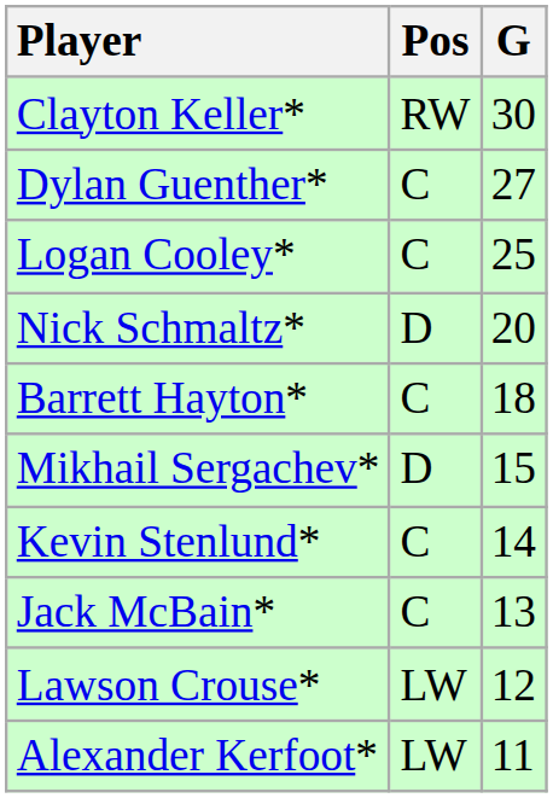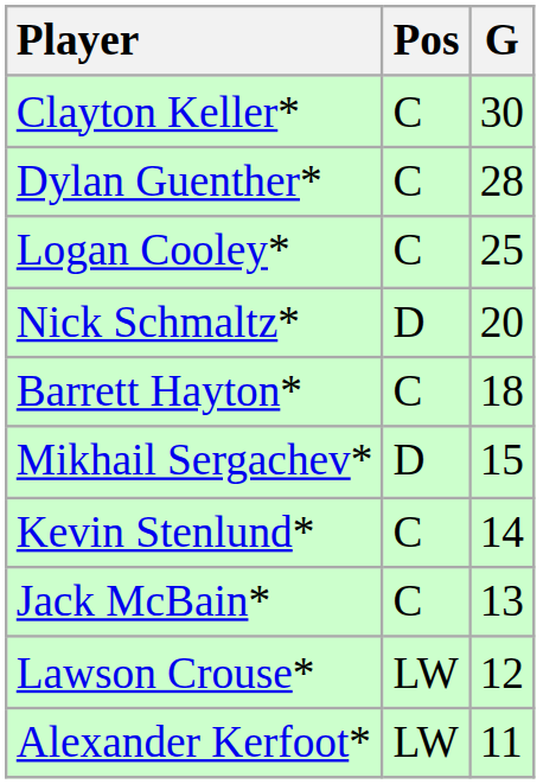 <table class="wikitable">
 <tr>
 <th style="text-align:left;">Player</th>
 <th>Pos</th>
 <th>G</th>
 </tr>
 <tr style="background:#cfc;">
 <td style="text-align:left;"><a href='#'>Clayton Keller</a>*</td>
-<td>RW</td>
+<td>C</td>
 <td>30</td>
 </tr>
 <tr style="background:#cfc;">
 <td style="text-align:left;"><a href='#'>Dylan Guenther</a>*</td>
 <td>C</td>
-<td>27</td>
+<td>28</td>
 </tr>
 <tr style="background:#cfc;">
 <td style="text-align:left;"><a href='#'>Logan Cooley</a>*</td>
 <td>C</td>
 <td>25</td>
 </tr>
 <tr style="background:#cfc;">
 <td style="text-align:left;"><a href='#'>Nick Schmaltz</a>*</td>
 <td>D</td>
 <td>20</td>
 </tr>
 <tr style="background:#cfc;">
 <td style="text-align:left;"><a href='#'>Barrett Hayton</a>*</td>
 <td>C</td>
 <td>18</td>
 </tr>
 <tr style="background:#cfc;">
 <td style="text-align:left;"><a href='#'>Mikhail Sergachev</a>*</td>
 <td>D</td>
 <td>15</td>
 </tr>
 <tr style="background:#cfc;">
 <td style="text-align:left;"><a href='#'>Kevin Stenlund</a>*</td>
 <td>C</td>
 <td>14</td>
 </tr>
 <tr style="background:#cfc;">
 <td style="text-align:left;"><a href='#'>Jack McBain</a>*</td>
 <td>C</td>
 <td>13</td>
 </tr>
 <tr style="background:#cfc;">
 <td style="text-align:left;"><a href='#'>Lawson Crouse</a>*</td>
 <td>LW</td>
 <td>12</td>
 </tr>
 <tr style="background:#cfc;">
 <td style="text-align:left;"><a href='#'>Alexander Kerfoot</a>*</td>
 <td>LW</td>
 <td>11</td>
 </tr>
 </table>
